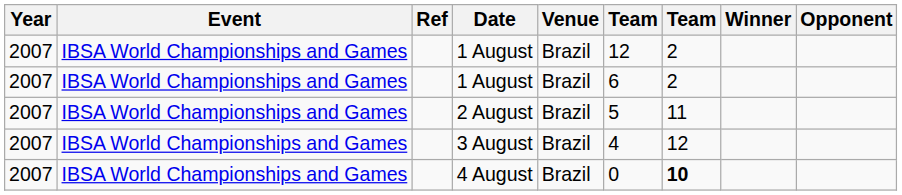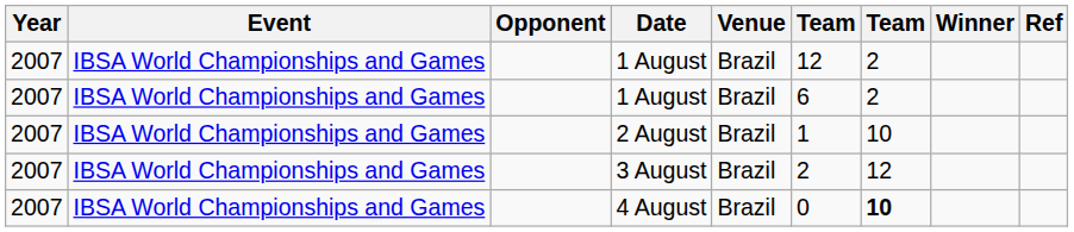 <table class="wikitable">
 <tr>
 <th>Year</th>
 <th>Event</th>
-<th>Ref</th>
+<th>Opponent</th>
 <th>Date</th>
 <th>Venue</th>
 <th>Team</th>
 <th>Team</th>
 <th>Winner</th>
-<th>Opponent</th>
+<th>Ref</th>
 </tr>
 <tr --->
 <td>2007</td>
 <td><a href='#'>IBSA World Championships and Games</a></td>
 <td></td>
 <td>1 August</td>
 <td>Brazil</td>
 <td>12</td>
 <td>2</td>
 <td></td>
 <td></td>
 </tr>
 <tr --->
 <td>2007</td>
 <td><a href='#'>IBSA World Championships and Games</a></td>
 <td></td>
 <td>1 August</td>
 <td>Brazil</td>
 <td>6</td>
 <td>2</td>
 <td></td>
 <td></td>
 </tr>
 <tr --->
 <td>2007</td>
 <td><a href='#'>IBSA World Championships and Games</a></td>
 <td></td>
 <td>2 August</td>
 <td>Brazil</td>
-<td>5</td>
-<td>11</td>
+<td>1</td>
+<td>10</td>
 <td></td>
 <td></td>
 </tr>
 <tr --->
 <td>2007</td>
 <td><a href='#'>IBSA World Championships and Games</a></td>
 <td></td>
 <td>3 August</td>
 <td>Brazil</td>
-<td>4</td>
+<td>2</td>
 <td>12</td>
 <td></td>
 <td></td>
 </tr>
 <tr --->
 <td>2007</td>
 <td><a href='#'>IBSA World Championships and Games</a></td>
 <td></td>
 <td>4 August</td>
 <td>Brazil</td>
 <td>0</td>
 <td><strong>10</strong></td>
 <td></td>
 <td></td>
 </tr>
 </table>
